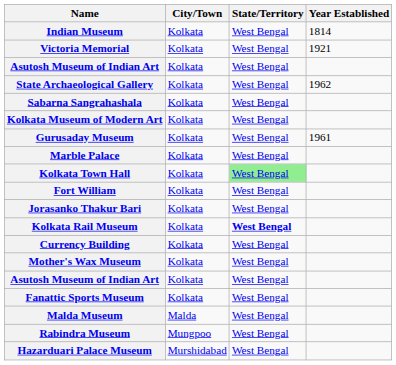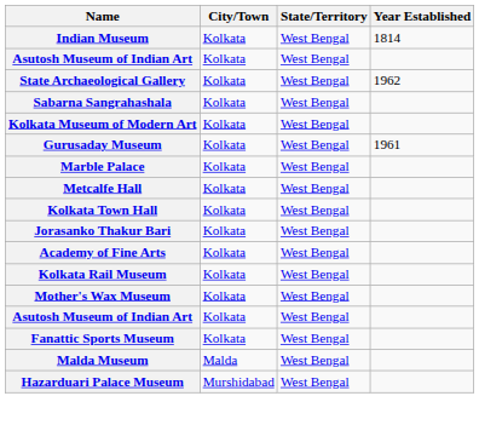 <table class="wikitable sortable">
 <tr>
 <th scope=col>Name</th>
 <th scope=col>City/Town</th>
 <th scope=col>State/Territory</th>
 <th scope=col>Year Established</th>
 </tr>
 <tr>
 <th scope=row><a href='#'>Indian Museum</a></th>
 <td><a href='#'>Kolkata</a></td>
 <td><a href='#'>West Bengal</a></td>
 <td>1814</td>
-</tr>
-<tr>
-<th scope=row><a href='#'>Victoria Memorial</a></th>
-<td><a href='#'>Kolkata</a></td>
-<td><a href='#'>West Bengal</a></td>
-<td>1921</td>
 </tr>
 <tr>
 <th scope=row><a href='#'>Asutosh Museum of Indian Art</a></th>
 <td><a href='#'>Kolkata</a></td>
 <td><a href='#'>West Bengal</a></td>
 <td></td>
 </tr>
 <tr>
 <th scope=row><a href='#'>State Archaeological Gallery</a></th>
 <td><a href='#'>Kolkata</a></td>
 <td><a href='#'>West Bengal</a></td>
 <td>1962</td>
 </tr>
 <tr>
 <th scope=row><a href='#'>Sabarna Sangrahashala</a></th>
 <td><a href='#'>Kolkata</a></td>
 <td><a href='#'>West Bengal</a></td>
 <td></td>
 </tr>
 <tr>
 <th scope=row><a href='#'>Kolkata Museum of Modern Art</a></th>
 <td><a href='#'>Kolkata</a></td>
 <td><a href='#'>West Bengal</a></td>
 <td></td>
 </tr>
 <tr>
 <th scope=row><a href='#'>Gurusaday Museum</a></th>
 <td><a href='#'>Kolkata</a></td>
 <td><a href='#'>West Bengal</a></td>
 <td>1961</td>
 </tr>
 <tr>
 <th scope=row><a href='#'>Marble Palace</a></th>
 <td><a href='#'>Kolkata</a></td>
 <td><a href='#'>West Bengal</a></td>
 <td></td>
 </tr>
 <tr>
-<th scope=row><a href='#'>Kolkata Town Hall</a></th>
+<th scope=row><a href='#'>Metcalfe Hall</a></th>
 <td><a href='#'>Kolkata</a></td>
-<td style="background: lightgreen;"><a href='#'>West Bengal</a></td>
+<td><a href='#'>West Bengal</a></td>
 <td></td>
 </tr>
 <tr>
-<th scope=row><a href='#'>Fort William</a></th>
+<th scope=row><a href='#'>Kolkata Town Hall</a></th>
 <td><a href='#'>Kolkata</a></td>
 <td><a href='#'>West Bengal</a></td>
 <td></td>
 </tr>
 <tr>
 <th scope=row><a href='#'>Jorasanko Thakur Bari</a></th>
 <td><a href='#'>Kolkata</a></td>
 <td><a href='#'>West Bengal</a></td>
 <td></td>
 </tr>
 <tr>
-<th scope=row><a href='#'>Kolkata Rail Museum</a></th>
+<th scope=row><a href='#'>Academy of Fine Arts</a></th>
 <td><a href='#'>Kolkata</a></td>
-<td><strong><a href='#'>West Bengal</a></strong></td>
+<td><a href='#'>West Bengal</a></td>
 <td></td>
 </tr>
 <tr>
-<th scope=row><a href='#'>Currency Building</a></th>
+<th scope=row><a href='#'>Kolkata Rail Museum</a></th>
 <td><a href='#'>Kolkata</a></td>
 <td><a href='#'>West Bengal</a></td>
 <td></td>
 </tr>
 <tr>
 <th scope=row><a href='#'>Mother's Wax Museum</a></th>
 <td><a href='#'>Kolkata</a></td>
 <td><a href='#'>West Bengal</a></td>
 <td></td>
 </tr>
 <tr>
 <th scope=row><a href='#'>Asutosh Museum of Indian Art</a></th>
 <td><a href='#'>Kolkata</a></td>
 <td><a href='#'>West Bengal</a></td>
 <td></td>
 </tr>
 <tr>
 <th scope=row><a href='#'>Fanattic Sports Museum</a></th>
 <td><a href='#'>Kolkata</a></td>
 <td><a href='#'>West Bengal</a></td>
 <td></td>
 </tr>
 <tr>
 <th scope=row><a href='#'>Malda Museum</a></th>
 <td><a href='#'>Malda</a></td>
 <td><a href='#'>West Bengal</a></td>
 <td></td>
 </tr>
 <tr>
-<th scope=row><a href='#'>Rabindra Museum</a></th>
-<td><a href='#'>Mungpoo</a></td>
-<td><a href='#'>West Bengal</a></td>
-<td></td>
-</tr>
-<tr>
 <th scope=row><a href='#'>Hazarduari Palace Museum</a></th>
 <td><a href='#'>Murshidabad</a></td>
 <td><a href='#'>West Bengal</a></td>
 <td></td>
 </tr>
 </table>
